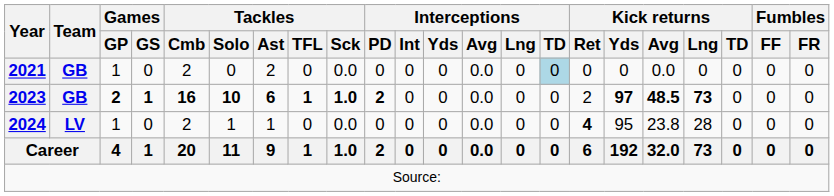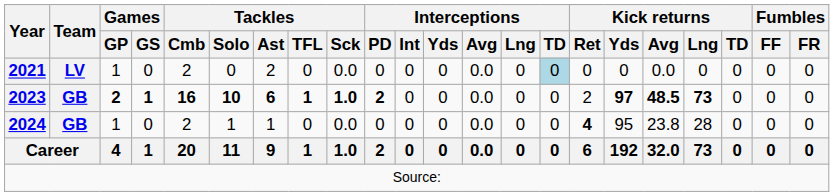 <table class="wikitable" style="text-align: center;">
 <tr>
 <th rowspan="2">Year</th>
 <th rowspan="2">Team</th>
 <th colspan="2">Games</th>
 <th colspan="5">Tackles</th>
 <th colspan="6">Interceptions</th>
 <th colspan="5">Kick returns</th>
 <th colspan="2">Fumbles</th>
 </tr>
 <tr>
 <th>GP</th>
 <th>GS</th>
 <th>Cmb</th>
 <th>Solo</th>
 <th>Ast</th>
 <th>TFL</th>
 <th>Sck</th>
 <th>PD</th>
 <th>Int</th>
 <th>Yds</th>
 <th>Avg</th>
 <th>Lng</th>
 <th>TD</th>
 <th>Ret</th>
 <th>Yds</th>
 <th>Avg</th>
 <th>Lng</th>
 <th>TD</th>
 <th>FF</th>
 <th>FR</th>
 </tr>
 <tr>
 <th><a href='#'>2021</a></th>
-<th><a href='#'>GB</a></th>
+<th><a href='#'>LV</a></th>
 <td>1</td>
 <td>0</td>
 <td>2</td>
 <td>0</td>
 <td>2</td>
 <td>0</td>
 <td>0.0</td>
 <td>0</td>
 <td>0</td>
 <td>0</td>
 <td>0.0</td>
 <td>0</td>
 <td style="background: lightblue;">0</td>
 <td>0</td>
 <td>0</td>
 <td>0.0</td>
 <td>0</td>
 <td>0</td>
 <td>0</td>
 <td>0</td>
 </tr>
 <tr>
 <th><a href='#'>2023</a></th>
 <th><a href='#'>GB</a></th>
 <td><strong>2</strong></td>
 <td><strong>1</strong></td>
 <td><strong>16</strong></td>
 <td><strong>10</strong></td>
 <td><strong>6</strong></td>
 <td><strong>1</strong></td>
 <td><strong>1.0</strong></td>
 <td><strong>2</strong></td>
 <td>0</td>
 <td>0</td>
 <td>0.0</td>
 <td>0</td>
 <td>0</td>
 <td>2</td>
 <td><strong>97</strong></td>
 <td><strong>48.5</strong></td>
 <td><strong>73</strong></td>
 <td>0</td>
 <td>0</td>
 <td>0</td>
 </tr>
 <tr>
 <th><a href='#'>2024</a></th>
-<th><a href='#'>LV</a></th>
+<th><a href='#'>GB</a></th>
 <td>1</td>
 <td>0</td>
 <td>2</td>
 <td>1</td>
 <td>1</td>
 <td>0</td>
 <td>0.0</td>
 <td>0</td>
 <td>0</td>
 <td>0</td>
 <td>0.0</td>
 <td>0</td>
 <td>0</td>
 <td><strong>4</strong></td>
 <td>95</td>
 <td>23.8</td>
 <td>28</td>
 <td>0</td>
 <td>0</td>
 <td>0</td>
 </tr>
 <tr>
 <th colspan="2">Career</th>
 <th>4</th>
 <th>1</th>
 <th>20</th>
 <th>11</th>
 <th>9</th>
 <th>1</th>
 <th>1.0</th>
 <th>2</th>
 <th>0</th>
 <th>0</th>
 <th>0.0</th>
 <th>0</th>
 <th>0</th>
 <th>6</th>
 <th>192</th>
 <th>32.0</th>
 <th>73</th>
 <th>0</th>
 <th>0</th>
 <th>0</th>
 </tr>
 <tr>
 <td colspan="23"><small>Source: </small></td>
 </tr>
 </table>
